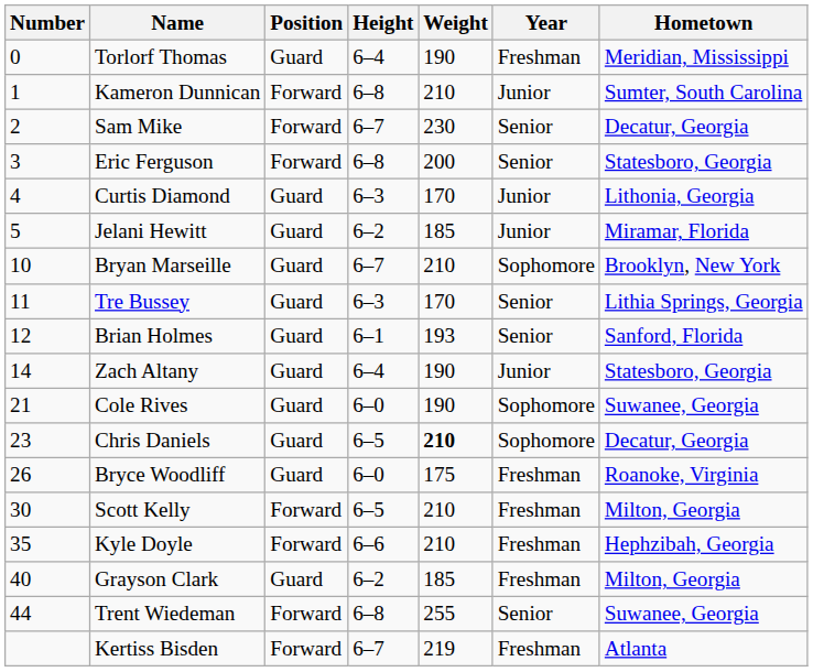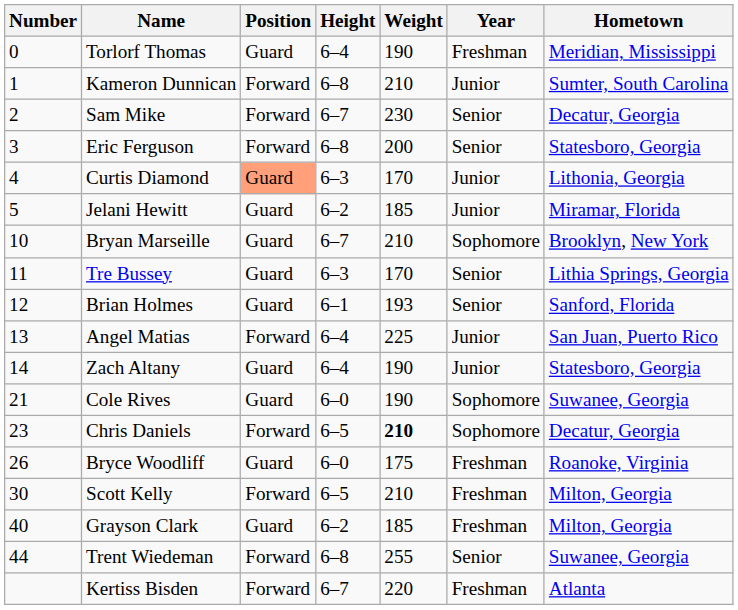 <table class="wikitable sortable" style="font-size: 95%;">
 <tr>
 <th>Number</th>
 <th>Name</th>
 <th>Position</th>
 <th>Height</th>
 <th>Weight</th>
 <th>Year</th>
 <th>Hometown</th>
 </tr>
 <tr>
 <td>0</td>
 <td>Torlorf Thomas</td>
 <td>Guard</td>
 <td>6–4</td>
 <td>190</td>
 <td>Freshman</td>
 <td><a href='#'>Meridian, Mississippi</a></td>
 </tr>
 <tr>
 <td>1</td>
 <td>Kameron Dunnican</td>
 <td>Forward</td>
 <td>6–8</td>
 <td>210</td>
 <td>Junior</td>
 <td><a href='#'>Sumter, South Carolina</a></td>
 </tr>
 <tr>
 <td>2</td>
 <td>Sam Mike</td>
 <td>Forward</td>
 <td>6–7</td>
 <td>230</td>
 <td>Senior</td>
 <td><a href='#'>Decatur, Georgia</a></td>
 </tr>
 <tr>
 <td>3</td>
 <td>Eric Ferguson</td>
 <td>Forward</td>
 <td>6–8</td>
 <td>200</td>
 <td>Senior</td>
 <td><a href='#'>Statesboro, Georgia</a></td>
 </tr>
 <tr>
 <td>4</td>
 <td>Curtis Diamond</td>
-<td>Guard</td>
+<td style="background: lightsalmon;">Guard</td>
 <td>6–3</td>
 <td>170</td>
 <td>Junior</td>
 <td><a href='#'>Lithonia, Georgia</a></td>
 </tr>
 <tr>
 <td>5</td>
 <td>Jelani Hewitt</td>
 <td>Guard</td>
 <td>6–2</td>
 <td>185</td>
 <td>Junior</td>
 <td><a href='#'>Miramar, Florida</a></td>
 </tr>
 <tr>
 <td>10</td>
 <td>Bryan Marseille</td>
 <td>Guard</td>
 <td>6–7</td>
 <td>210</td>
 <td>Sophomore</td>
 <td><a href='#'>Brooklyn</a>, <a href='#'>New York</a></td>
 </tr>
 <tr>
 <td>11</td>
 <td><a href='#'>Tre Bussey</a></td>
 <td>Guard</td>
 <td>6–3</td>
 <td>170</td>
 <td>Senior</td>
 <td><a href='#'>Lithia Springs, Georgia</a></td>
 </tr>
 <tr>
 <td>12</td>
 <td>Brian Holmes</td>
 <td>Guard</td>
 <td>6–1</td>
 <td>193</td>
 <td>Senior</td>
 <td><a href='#'>Sanford, Florida</a></td>
 </tr>
 <tr>
+<td>13</td>
+<td>Angel Matias</td>
+<td>Forward</td>
+<td>6–4</td>
+<td>225</td>
+<td>Junior</td>
+<td><a href='#'>San Juan, Puerto Rico</a></td>
+</tr>
+<tr>
 <td>14</td>
 <td>Zach Altany</td>
 <td>Guard</td>
 <td>6–4</td>
 <td>190</td>
 <td>Junior</td>
 <td><a href='#'>Statesboro, Georgia</a></td>
 </tr>
 <tr>
 <td>21</td>
 <td>Cole Rives</td>
 <td>Guard</td>
 <td>6–0</td>
 <td>190</td>
 <td>Sophomore</td>
 <td><a href='#'>Suwanee, Georgia</a></td>
 </tr>
 <tr>
 <td>23</td>
 <td>Chris Daniels</td>
-<td>Guard</td>
+<td>Forward</td>
 <td>6–5</td>
 <td><strong>210</strong></td>
 <td>Sophomore</td>
 <td><a href='#'>Decatur, Georgia</a></td>
 </tr>
 <tr>
 <td>26</td>
 <td>Bryce Woodliff</td>
 <td>Guard</td>
 <td>6–0</td>
 <td>175</td>
 <td>Freshman</td>
 <td><a href='#'>Roanoke, Virginia</a></td>
 </tr>
 <tr>
 <td>30</td>
 <td>Scott Kelly</td>
 <td>Forward</td>
 <td>6–5</td>
 <td>210</td>
 <td>Freshman</td>
 <td><a href='#'>Milton, Georgia</a></td>
 </tr>
 <tr>
-<td>35</td>
-<td>Kyle Doyle</td>
-<td>Forward</td>
-<td>6–6</td>
-<td>210</td>
-<td>Freshman</td>
-<td><a href='#'>Hephzibah, Georgia</a></td>
-</tr>
-<tr>
 <td>40</td>
 <td>Grayson Clark</td>
 <td>Guard</td>
 <td>6–2</td>
 <td>185</td>
 <td>Freshman</td>
 <td><a href='#'>Milton, Georgia</a></td>
 </tr>
 <tr>
 <td>44</td>
 <td>Trent Wiedeman</td>
 <td>Forward</td>
 <td>6–8</td>
 <td>255</td>
 <td>Senior</td>
 <td><a href='#'>Suwanee, Georgia</a></td>
 </tr>
 <tr>
 <td></td>
 <td>Kertiss Bisden</td>
 <td>Forward</td>
 <td>6–7</td>
-<td>219</td>
+<td>220</td>
 <td>Freshman</td>
 <td><a href='#'>Atlanta</a></td>
 </tr>
 </table>
